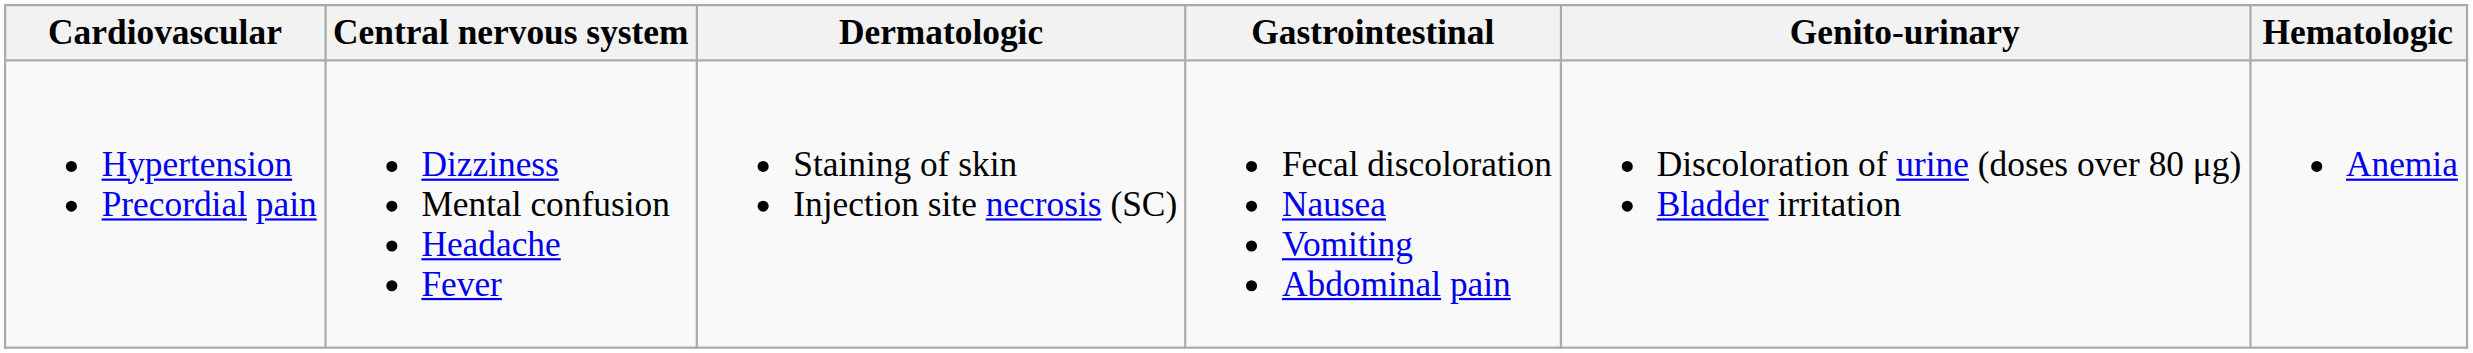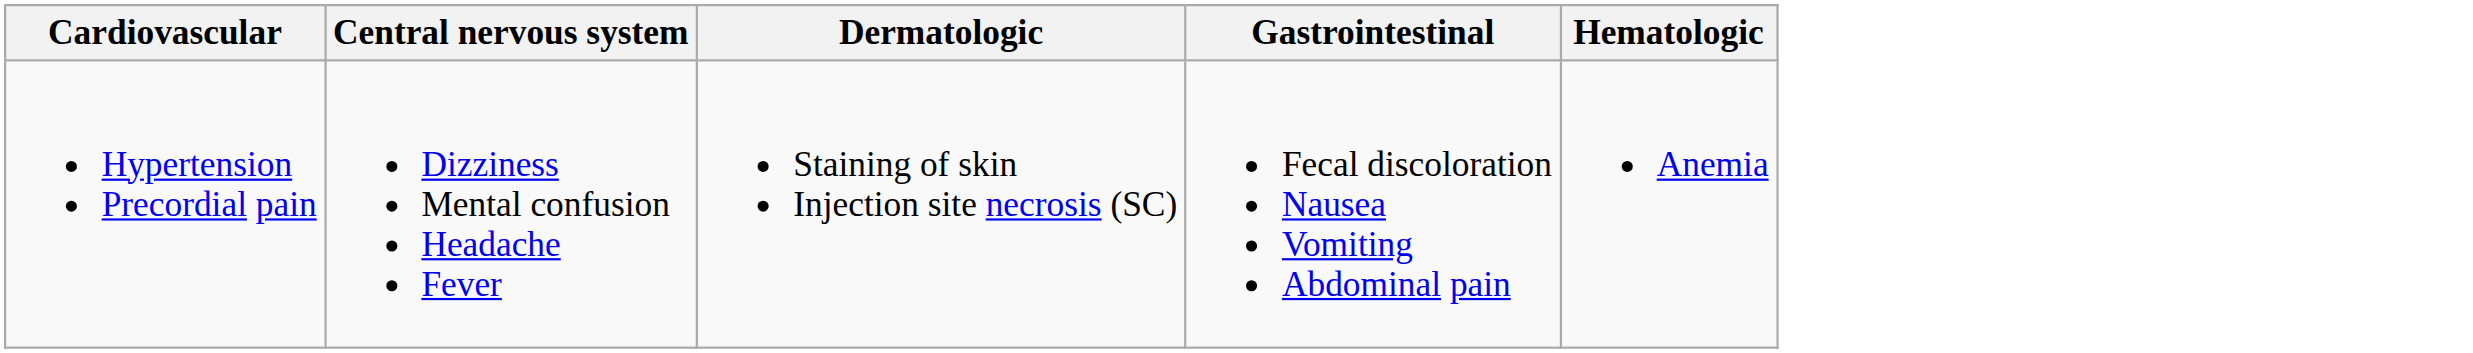 <table class="wikitable">
 <tr>
 <th>Cardiovascular</th>
 <th>Central nervous system</th>
 <th>Dermatologic</th>
 <th>Gastrointestinal</th>
-<th>Genito-urinary</th>
 <th>Hematologic</th>
 </tr>
 <tr style="vertical-align:top">
 <td><br><ul><li><a href='#'>Hypertension</a></li><li><a href='#'>Precordial</a> <a href='#'>pain</a></li></ul></td>
 <td><br><ul><li><a href='#'>Dizziness</a></li><li>Mental confusion</li><li><a href='#'>Headache</a></li><li><a href='#'>Fever</a></li></ul></td>
 <td><br><ul><li>Staining of skin</li><li>Injection site <a href='#'>necrosis</a> (SC)</li></ul></td>
 <td><br><ul><li>Fecal discoloration</li><li><a href='#'>Nausea</a></li><li><a href='#'>Vomiting</a></li><li><a href='#'>Abdominal</a> <a href='#'>pain</a></li></ul></td>
-<td><br><ul><li>Discoloration of <a href='#'>urine</a> (doses over 80 μg)</li><li><a href='#'>Bladder</a> irritation</li></ul></td>
 <td><br><ul><li><a href='#'>Anemia</a></li></ul></td>
 </tr>
 </table>
